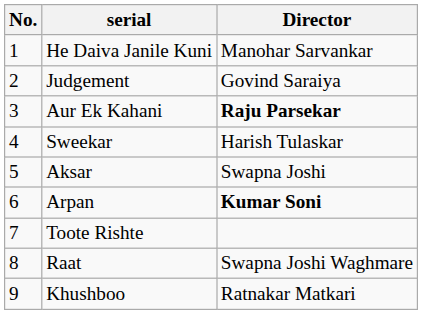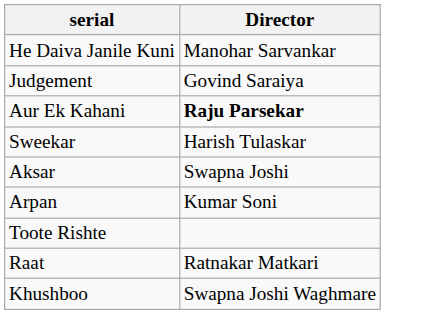 <table class="wikitable sortable">
 <tr>
-<th scope="col">No.</th>
 <th scope="col">serial</th>
 <th scope="col">Director</th>
 </tr>
 <tr>
-<td>1</td>
 <td scope="row">He Daiva Janile Kuni</td>
 <td>Manohar Sarvankar</td>
 </tr>
 <tr>
-<td>2</td>
 <td scope="row">Judgement</td>
 <td>Govind Saraiya</td>
 </tr>
 <tr>
-<td>3</td>
 <td scope="row">Aur Ek Kahani</td>
 <td><strong>Raju Parsekar</strong></td>
 </tr>
 <tr>
-<td>4</td>
 <td scope="row">Sweekar</td>
 <td>Harish Tulaskar</td>
 </tr>
 <tr>
-<td>5</td>
 <td scope="row">Aksar</td>
 <td>Swapna Joshi</td>
 </tr>
 <tr>
-<td>6</td>
 <td scope="row">Arpan</td>
-<td><strong>Kumar Soni</strong></td>
+<td>Kumar Soni</td>
 </tr>
 <tr>
-<td>7</td>
 <td scope="row">Toote Rishte</td>
 <td></td>
 </tr>
 <tr>
-<td>8</td>
 <td scope="row">Raat</td>
+<td>Ratnakar Matkari</td>
+</tr>
+<tr>
+<td scope="row">Khushboo</td>
 <td>Swapna Joshi Waghmare</td>
 </tr>
-<tr>
-<td>9</td>
-<td scope="row">Khushboo</td>
-<td>Ratnakar Matkari</td>
-</tr>
 </table>
